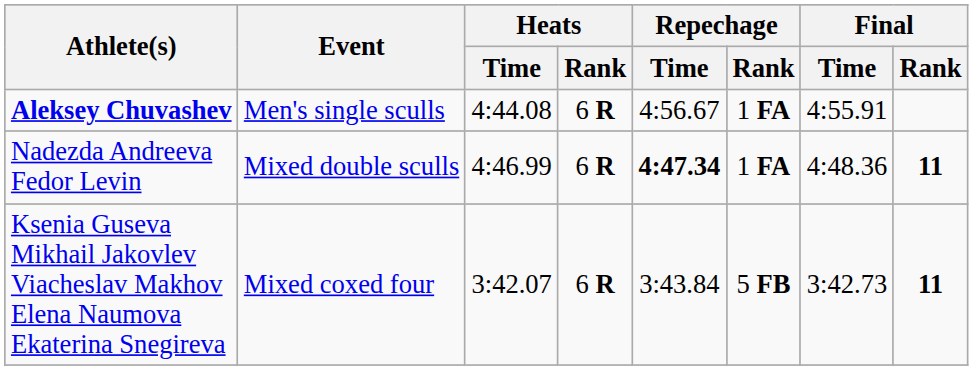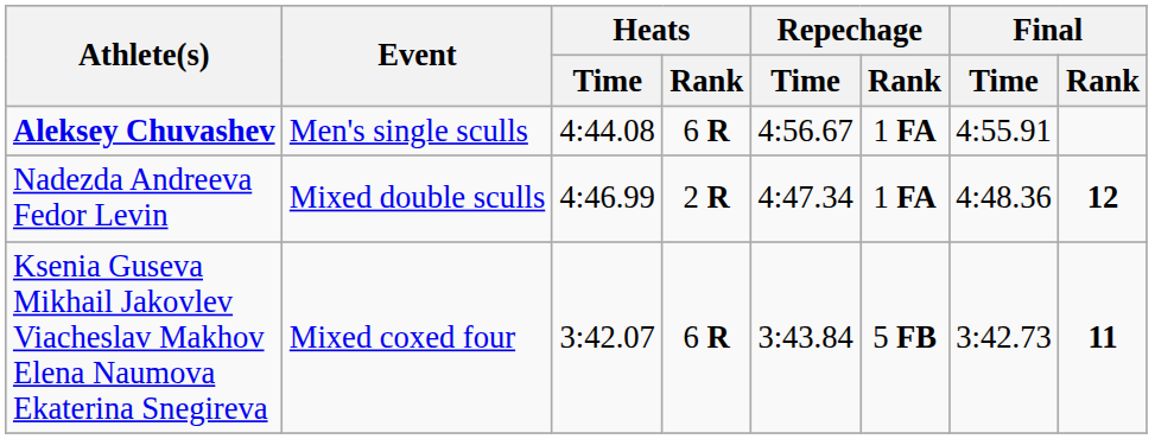 <table class="wikitable">
 <tr>
 <th rowspan="2">Athlete(s)</th>
 <th rowspan="2">Event</th>
 <th colspan="2">Heats</th>
 <th colspan="2">Repechage</th>
 <th colspan="2">Final</th>
 </tr>
 <tr>
 <th>Time</th>
 <th>Rank</th>
 <th>Time</th>
 <th>Rank</th>
 <th>Time</th>
 <th>Rank</th>
 </tr>
 <tr>
 <td><strong><a href='#'>Aleksey Chuvashev</a></strong></td>
 <td><a href='#'>Men's single sculls</a></td>
 <td align="center">4:44.08</td>
 <td align="center">6 <strong>R</strong></td>
 <td align="center">4:56.67</td>
 <td align="center">1 <strong>FA</strong></td>
 <td align="center">4:55.91</td>
 <td align="center"></td>
 </tr>
 <tr>
 <td><a href='#'>Nadezda Andreeva</a><br><a href='#'>Fedor Levin</a></td>
 <td><a href='#'>Mixed double sculls</a></td>
 <td align="center">4:46.99</td>
-<td align="center">6 <strong>R</strong></td>
-<td align="center"><strong>4:47.34</strong></td>
+<td align="center">2 <strong>R</strong></td>
+<td align="center">4:47.34</td>
 <td align="center">1 <strong>FA</strong></td>
 <td align="center">4:48.36</td>
-<td align="center"><strong>11</strong></td>
+<td align="center"><strong>12</strong></td>
 </tr>
 <tr>
 <td><a href='#'>Ksenia Guseva</a><br><a href='#'>Mikhail Jakovlev</a><br><a href='#'>Viacheslav Makhov</a><br><a href='#'>Elena Naumova</a><br><a href='#'>Ekaterina Snegireva</a></td>
 <td><a href='#'>Mixed coxed four</a></td>
 <td align="center">3:42.07</td>
 <td align="center">6 <strong>R</strong></td>
 <td align="center">3:43.84</td>
 <td align="center">5 <strong>FB</strong></td>
 <td align="center">3:42.73</td>
 <td align="center"><strong>11</strong></td>
 </tr>
 </table>
